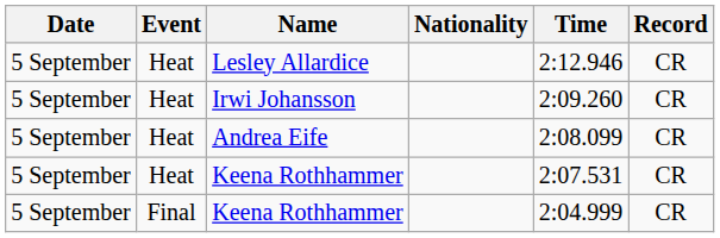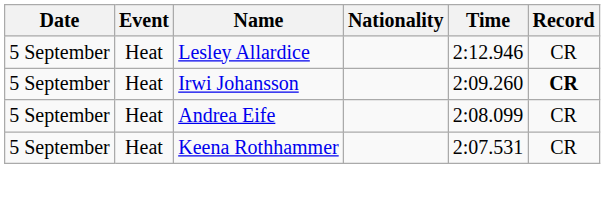 <table class=wikitable style=text-align:center>
 <tr>
 <th>Date</th>
 <th>Event</th>
 <th>Name</th>
 <th>Nationality</th>
 <th>Time</th>
 <th>Record</th>
 </tr>
 <tr>
 <td>5 September</td>
 <td>Heat</td>
 <td align=left><a href='#'>Lesley Allardice</a></td>
 <td align=left></td>
 <td>2:12.946</td>
 <td>CR</td>
 </tr>
 <tr>
 <td>5 September</td>
 <td>Heat</td>
 <td align=left><a href='#'>Irwi Johansson</a></td>
 <td align=left></td>
 <td>2:09.260</td>
-<td>CR</td>
+<td><strong>CR</strong></td>
 </tr>
 <tr>
 <td>5 September</td>
 <td>Heat</td>
 <td align=left><a href='#'>Andrea Eife</a></td>
 <td align=left></td>
 <td>2:08.099</td>
 <td>CR</td>
 </tr>
 <tr>
 <td>5 September</td>
 <td>Heat</td>
 <td align=left><a href='#'>Keena Rothhammer</a></td>
 <td align=left></td>
 <td>2:07.531</td>
 <td>CR</td>
 </tr>
-<tr>
-<td>5 September</td>
-<td>Final</td>
-<td align=left><a href='#'>Keena Rothhammer</a></td>
-<td align=left></td>
-<td>2:04.999</td>
-<td>CR</td>
-</tr>
 </table>
